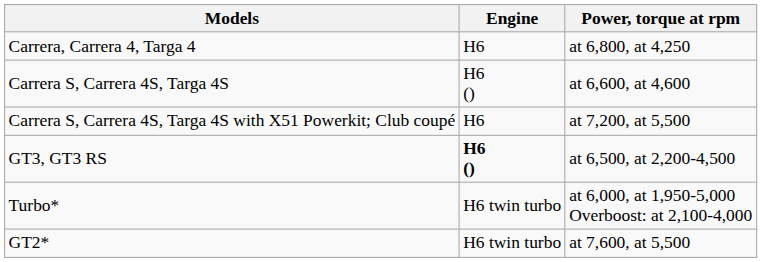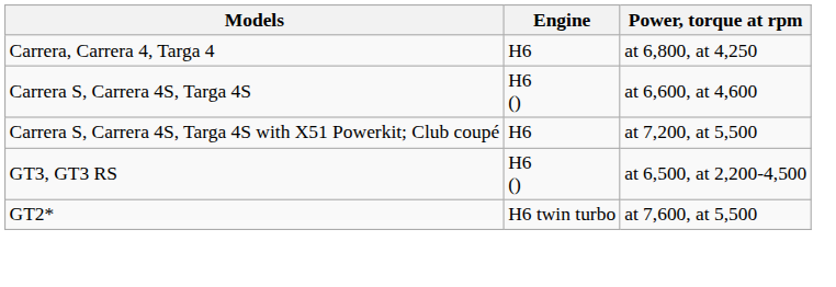 <table class="wikitable">
 <tr>
 <th>Models</th>
 <th>Engine</th>
 <th>Power, torque at rpm</th>
 </tr>
 <tr>
 <td>Carrera, Carrera 4, Targa 4</td>
 <td> H6</td>
 <td> at 6,800,  at 4,250</td>
 </tr>
 <tr>
 <td>Carrera S, Carrera 4S, Targa 4S</td>
 <td> H6<br>()</td>
 <td> at 6,600,  at 4,600</td>
 </tr>
 <tr>
 <td>Carrera S, Carrera 4S, Targa 4S with X51 Powerkit; Club coupé</td>
 <td> H6</td>
 <td> at 7,200,  at 5,500</td>
 </tr>
 <tr>
 <td>GT3, GT3 RS</td>
-<td><strong> H6<br>()</strong></td>
+<td> H6<br>()</td>
 <td> at 6,500,  at 2,200-4,500</td>
-</tr>
-<tr>
-<td>Turbo*</td>
-<td> H6 twin turbo</td>
-<td> at 6,000,  at 1,950-5,000<br>Overboost:  at 2,100-4,000</td>
 </tr>
 <tr>
 <td>GT2*</td>
 <td> H6 twin turbo</td>
 <td> at 7,600,  at 5,500</td>
 </tr>
 </table>
